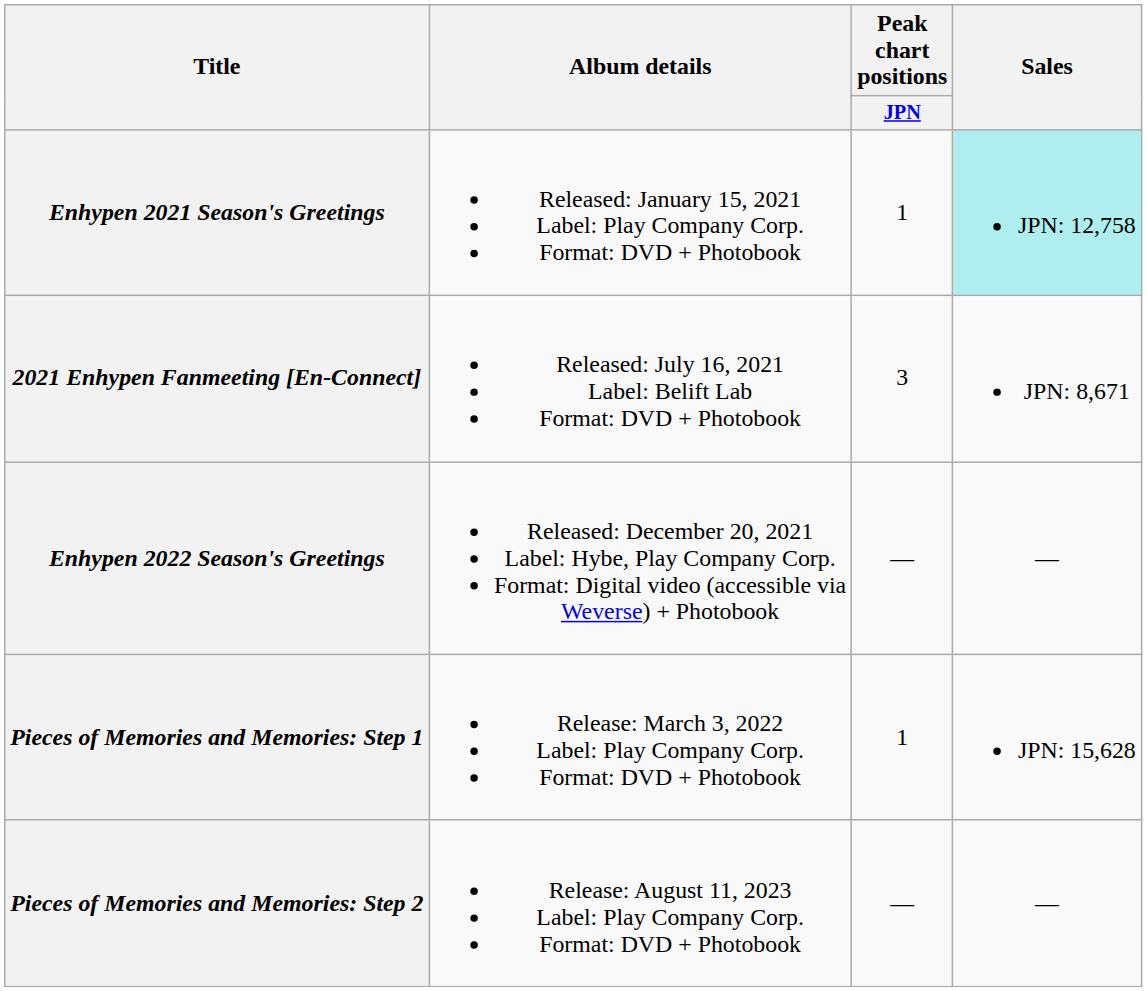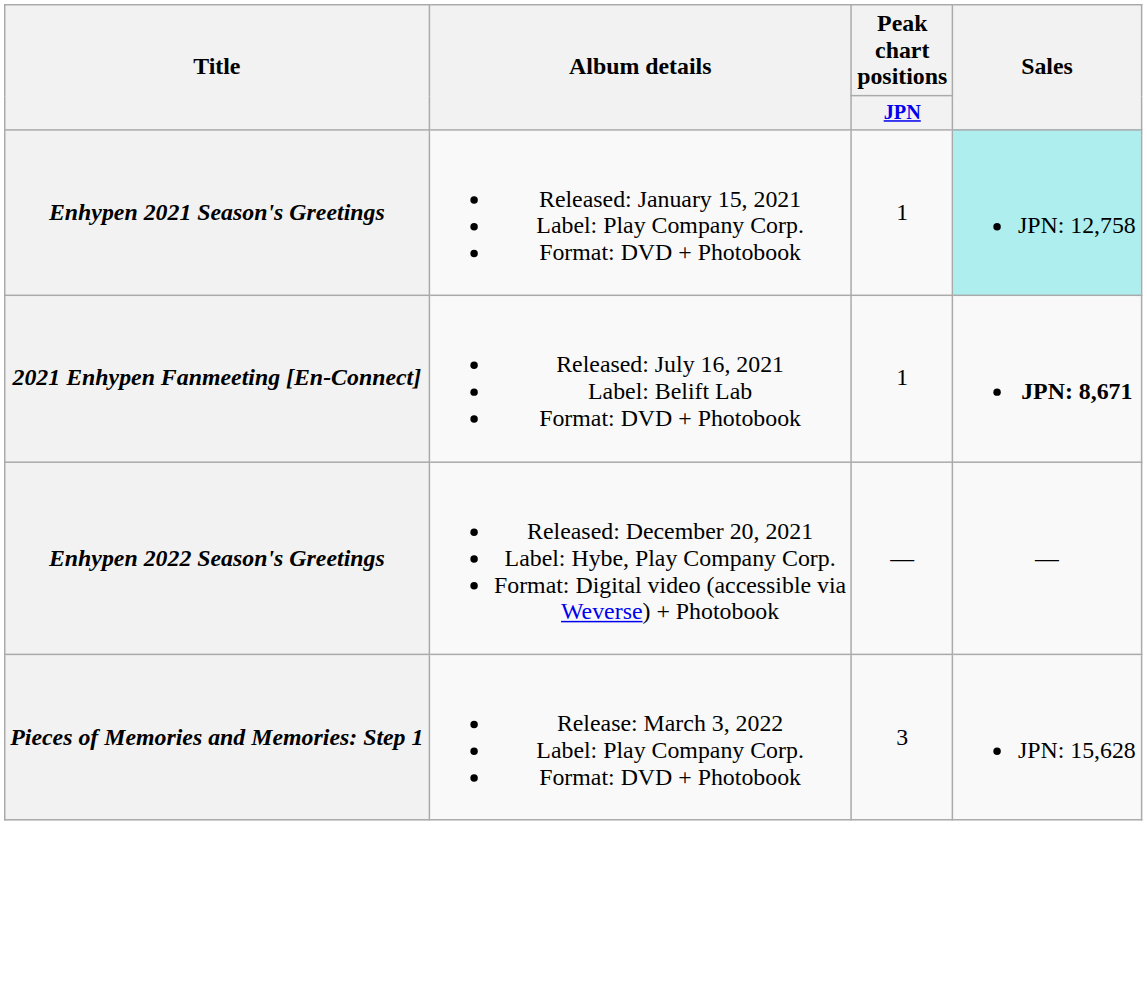 <table class="wikitable plainrowheaders" style="text-align:center;">
 <tr>
 <th scope="col" rowspan="2">Title</th>
 <th scope="col" rowspan="2">Album details</th>
 <th scope="col" colspan="1">Peak<br>chart<br>positions</th>
 <th scope="col" rowspan="2">Sales</th>
 </tr>
 <tr>
 <th scope="col" style="width:2.75em;font-size:85%;"><a href='#'>JPN</a><br></th>
 </tr>
 <tr>
 <th scope="row"><em>Enhypen 2021 Season's Greetings</em></th>
 <td><br><ul><li>Released: January 15, 2021</li><li>Label: Play Company Corp.</li><li>Format: DVD + Photobook</li></ul></td>
 <td>1</td>
 <td style="background: paleturquoise;"><br><ul><li>JPN: 12,758</li></ul></td>
 </tr>
 <tr>
 <th scope="row"><em>2021 Enhypen Fanmeeting [En-Connect]</em></th>
 <td><br><ul><li>Released: July 16, 2021</li><li>Label: Belift Lab</li><li>Format: DVD + Photobook</li></ul></td>
-<td>3</td>
-<td><br><ul><li>JPN: 8,671</li></ul></td>
+<td>1</td>
+<td><strong><br><ul><li>JPN: 8,671</li></ul></strong></td>
 </tr>
 <tr>
 <th scope="row"><em>Enhypen 2022 Season's Greetings</em></th>
 <td><br><ul><li>Released: December 20, 2021</li><li>Label: Hybe, Play Company Corp.</li><li>Format: Digital video (accessible via<br> <a href='#'>Weverse</a>) + Photobook</li></ul></td>
 <td>—</td>
 <td>—</td>
 </tr>
 <tr>
 <th scope="row"><em>Pieces of Memories and Memories: Step 1</em></th>
 <td><br><ul><li>Release: March 3, 2022</li><li>Label: Play Company Corp.</li><li>Format: DVD + Photobook</li></ul></td>
-<td>1</td>
+<td>3</td>
 <td><br><ul><li>JPN: 15,628</li></ul></td>
 </tr>
-<tr>
-<th scope="row"><em>Pieces of Memories and Memories: Step 2</em></th>
-<td><br><ul><li>Release: August 11, 2023</li><li>Label: Play Company Corp.</li><li>Format: DVD + Photobook</li></ul></td>
-<td>—</td>
-<td>—</td>
-</tr>
 </table>
